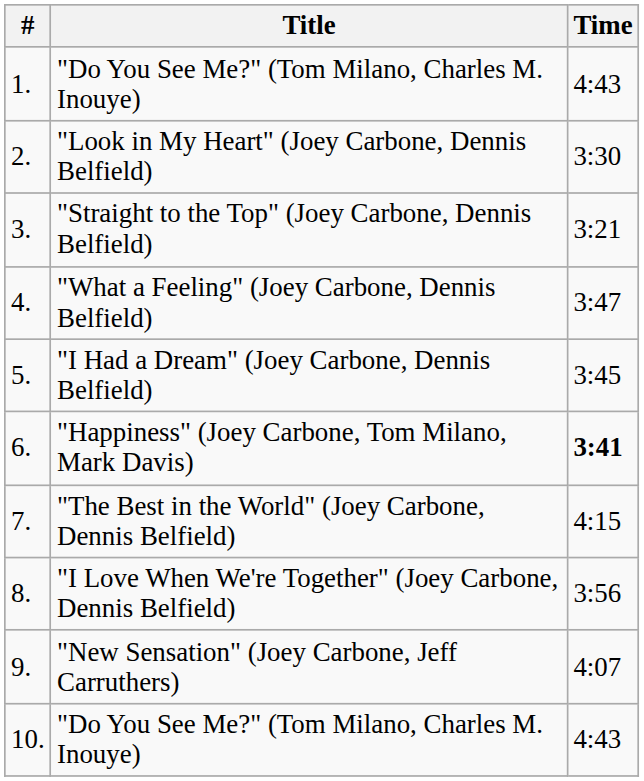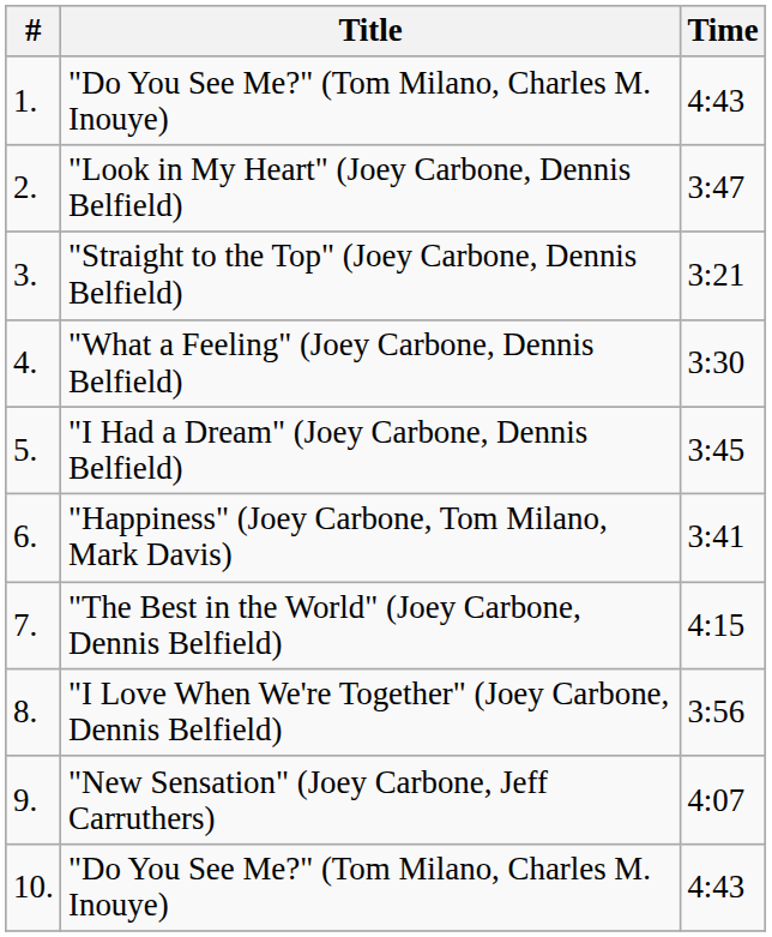 <table class="wikitable">
 <tr>
 <th>#</th>
 <th width="300">Title</th>
 <th>Time</th>
 </tr>
 <tr>
 <td>1.</td>
 <td>"Do You See Me?" (Tom Milano, Charles M. Inouye)</td>
 <td>4:43</td>
 </tr>
 <tr>
 <td>2.</td>
 <td>"Look in My Heart" (Joey Carbone, Dennis Belfield)</td>
-<td>3:30</td>
+<td>3:47</td>
 </tr>
 <tr>
 <td>3.</td>
 <td>"Straight to the Top" (Joey Carbone, Dennis Belfield)</td>
 <td>3:21</td>
 </tr>
 <tr>
 <td>4.</td>
 <td>"What a Feeling" (Joey Carbone, Dennis Belfield)</td>
-<td>3:47</td>
+<td>3:30</td>
 </tr>
 <tr>
 <td>5.</td>
 <td>"I Had a Dream" (Joey Carbone, Dennis Belfield)</td>
 <td>3:45</td>
 </tr>
 <tr>
 <td>6.</td>
 <td>"Happiness" (Joey Carbone, Tom Milano, Mark Davis)</td>
-<td><strong>3:41</strong></td>
+<td>3:41</td>
 </tr>
 <tr>
 <td>7.</td>
 <td>"The Best in the World" (Joey Carbone, Dennis Belfield)</td>
 <td>4:15</td>
 </tr>
 <tr>
 <td>8.</td>
 <td>"I Love When We're Together" (Joey Carbone, Dennis Belfield)</td>
 <td>3:56</td>
 </tr>
 <tr>
 <td>9.</td>
 <td>"New Sensation" (Joey Carbone, Jeff Carruthers)</td>
 <td>4:07</td>
 </tr>
 <tr>
 <td>10.</td>
 <td>"Do You See Me?" (Tom Milano, Charles M. Inouye)</td>
 <td>4:43</td>
 </tr>
 </table>
